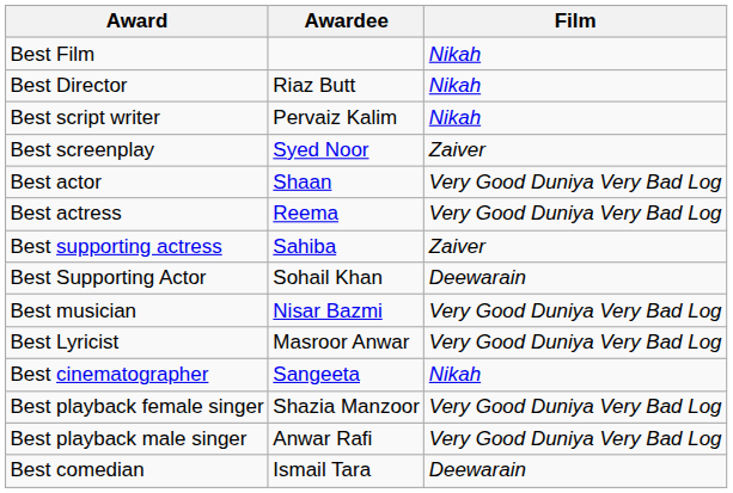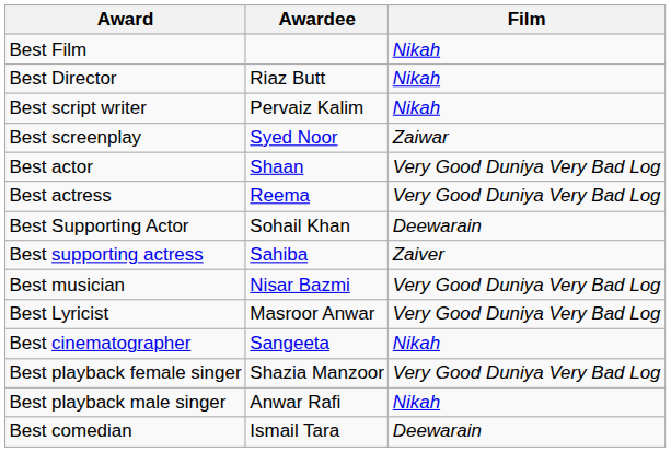 <table class="wikitable">
 <tr>
 <th>Award</th>
 <th>Awardee</th>
 <th>Film</th>
 </tr>
 <tr>
 <td>Best Film</td>
 <td></td>
 <td><a href='#'><em>Nikah</em></a></td>
 </tr>
 <tr>
 <td>Best Director</td>
 <td>Riaz Butt</td>
 <td><a href='#'><em>Nikah</em></a></td>
 </tr>
 <tr>
 <td>Best script writer</td>
 <td>Pervaiz Kalim</td>
 <td><a href='#'><em>Nikah</em></a></td>
 </tr>
 <tr>
 <td>Best screenplay</td>
 <td><a href='#'>Syed Noor</a></td>
-<td><em>Zaiver</em></td>
+<td><em>Zaiwar</em></td>
 </tr>
 <tr>
 <td>Best actor</td>
 <td><a href='#'>Shaan</a></td>
 <td><em>Very Good Duniya Very Bad Log</em></td>
 </tr>
 <tr>
 <td>Best actress</td>
 <td><a href='#'>Reema</a></td>
 <td><em>Very Good Duniya Very Bad Log</em></td>
 </tr>
 <tr>
+<td>Best Supporting Actor</td>
+<td>Sohail Khan</td>
+<td><em>Deewarain</em></td>
+</tr>
+<tr>
 <td>Best <a href='#'>supporting actress</a></td>
 <td><a href='#'>Sahiba</a></td>
 <td><em>Zaiver</em></td>
-</tr>
-<tr>
-<td>Best Supporting Actor</td>
-<td>Sohail Khan</td>
-<td><em>Deewarain</em></td>
 </tr>
 <tr>
 <td>Best musician</td>
 <td><a href='#'>Nisar Bazmi</a></td>
 <td><em>Very Good Duniya Very Bad Log</em></td>
 </tr>
 <tr>
 <td>Best Lyricist</td>
 <td>Masroor Anwar</td>
 <td><em>Very Good Duniya Very Bad Log</em></td>
 </tr>
 <tr>
 <td>Best <a href='#'>cinematographer</a></td>
 <td><a href='#'>Sangeeta</a></td>
 <td><a href='#'><em>Nikah</em></a></td>
 </tr>
 <tr>
 <td>Best playback female singer</td>
 <td>Shazia Manzoor</td>
 <td><em>Very Good Duniya Very Bad Log</em></td>
 </tr>
 <tr>
 <td>Best playback male singer</td>
 <td>Anwar Rafi</td>
-<td><em>Very Good Duniya Very Bad Log</em></td>
+<td><a href='#'><em>Nikah</em></a></td>
 </tr>
 <tr>
 <td>Best comedian</td>
 <td>Ismail Tara</td>
 <td><em>Deewarain</em></td>
 </tr>
 </table>
